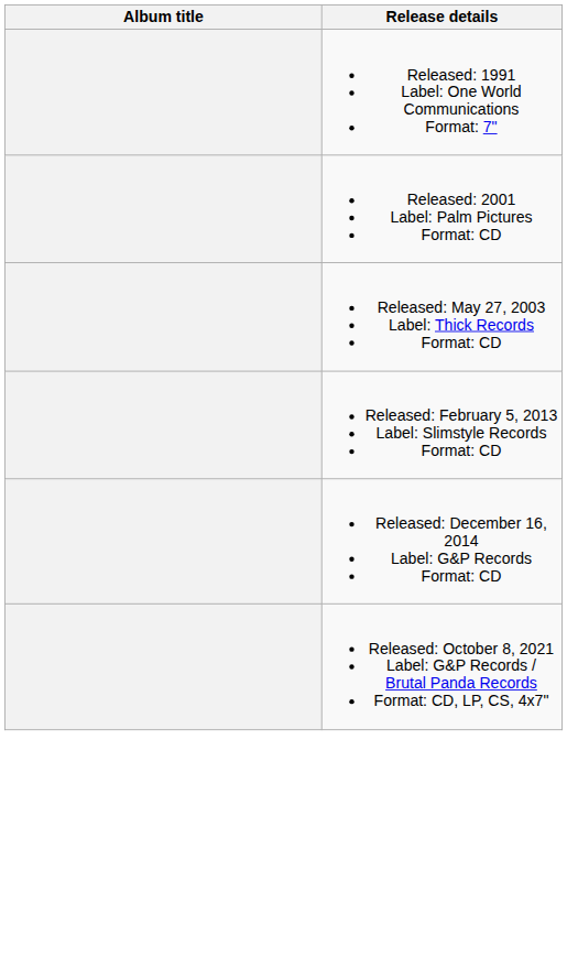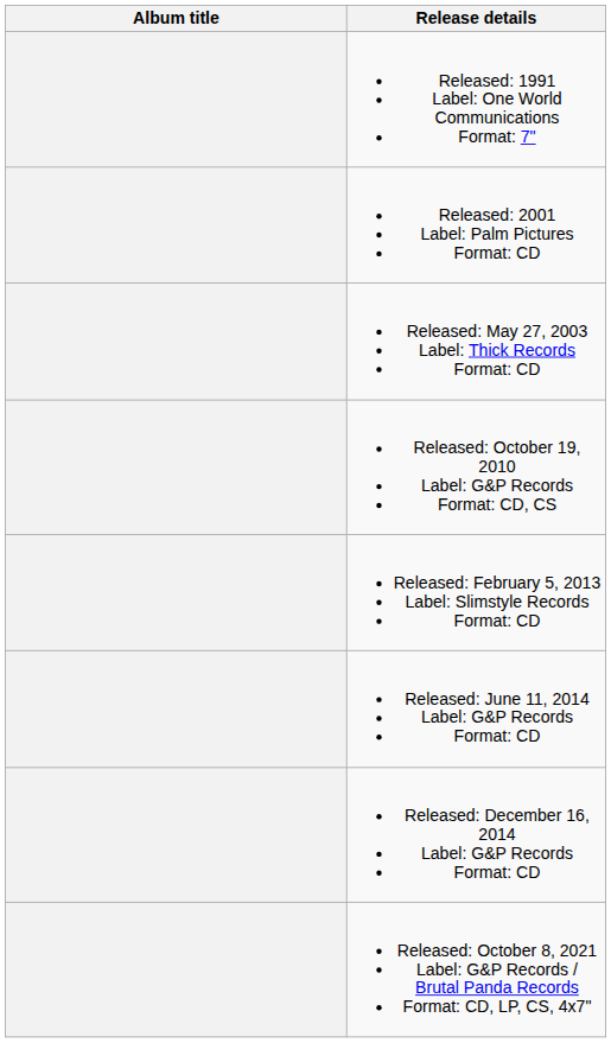 <table class="wikitable plainrowheaders" style="text-align:center;">
 <tr>
 <th scope="col" rowspan="1" style="width:20em">Album title</th>
 <th scope="col" rowspan="1" style="width:15em">Release details</th>
 </tr>
 <tr>
 <th></th>
 <td><br><ul><li>Released: 1991</li><li>Label: One World Communications</li><li>Format: <a href='#'>7"</a></li></ul></td>
 </tr>
 <tr>
 <th></th>
 <td><br><ul><li>Released: 2001</li><li>Label: Palm Pictures</li><li>Format: CD</li></ul></td>
 </tr>
 <tr>
 <th></th>
 <td><br><ul><li>Released: May 27, 2003</li><li>Label: <a href='#'>Thick Records</a></li><li>Format: CD</li></ul></td>
 </tr>
 <tr>
 <th></th>
+<td><br><ul><li>Released: October 19, 2010</li><li>Label: G&P Records</li><li>Format: CD, CS</li></ul></td>
+</tr>
+<tr>
+<th></th>
 <td><br><ul><li>Released: February 5, 2013</li><li>Label: Slimstyle Records</li><li>Format: CD</li></ul></td>
+</tr>
+<tr>
+<th></th>
+<td><br><ul><li>Released: June 11, 2014</li><li>Label: G&P Records</li><li>Format: CD</li></ul></td>
 </tr>
 <tr>
 <th></th>
 <td><br><ul><li>Released: December 16, 2014</li><li>Label: G&P Records</li><li>Format: CD</li></ul></td>
 </tr>
 <tr>
 <th></th>
 <td><br><ul><li>Released: October 8, 2021</li><li>Label: G&P Records / <a href='#'>Brutal Panda Records</a></li><li>Format: CD, LP, CS, 4x7"</li></ul></td>
 </tr>
 </table>
